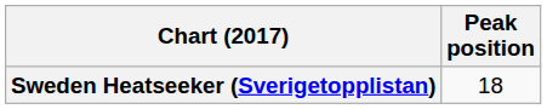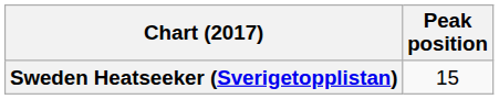 <table class="wikitable plainrowheaders" style="text-align:center;">
 <tr>
 <th>Chart (2017)</th>
 <th>Peak<br>position</th>
 </tr>
 <tr>
 <th scope="row">Sweden Heatseeker (<a href='#'>Sverigetopplistan</a>)</th>
-<td>18</td>
+<td>15</td>
 </tr>
 </table>
